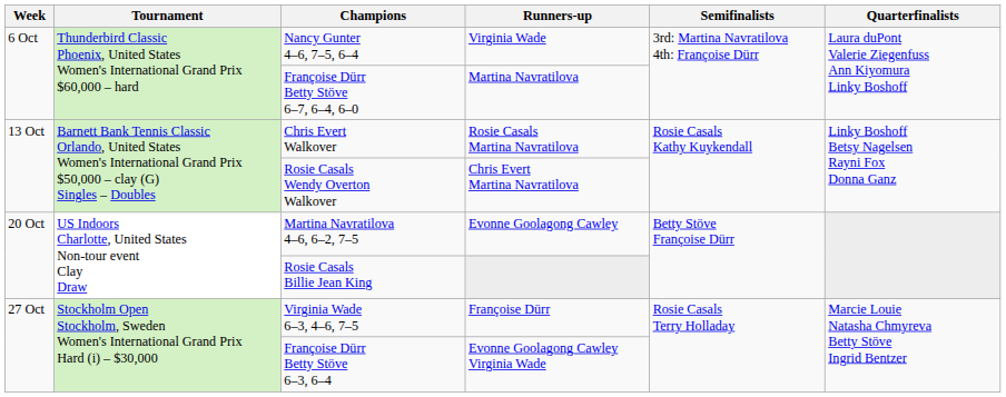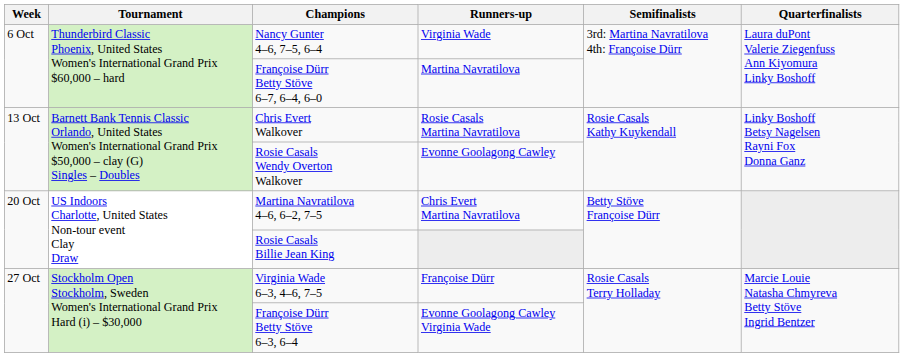 <table class=wikitable style=font-size:95%>
 <tr>
 <th style="width:48px;">Week</th>
 <th style="width:248px;">Tournament</th>
 <th style="width:200px;">Champions</th>
 <th style="width:200px;">Runners-up</th>
 <th style="width:190px;">Semifinalists</th>
 <th style="width:190px;">Quarterfinalists</th>
 </tr>
 <tr valign=top>
 <td rowspan=2>6 Oct</td>
 <td style="background:#D4F1C5;" rowspan="2"><a href='#'>Thunderbird Classic</a><br> <a href='#'>Phoenix</a>, United States<br>Women's International Grand Prix<br>$60,000 – hard</td>
 <td> <a href='#'>Nancy Gunter</a><br>4–6, 7–5, 6–4</td>
 <td> <a href='#'>Virginia Wade</a></td>
 <td rowspan=2>3rd:  <a href='#'>Martina Navratilova</a> <br> 4th:  <a href='#'>Françoise Dürr</a></td>
 <td rowspan=2> <a href='#'>Laura duPont</a><br> <a href='#'>Valerie Ziegenfuss</a><br> <a href='#'>Ann Kiyomura</a><br> <a href='#'>Linky Boshoff</a></td>
 </tr>
 <tr valign=top>
 <td> <a href='#'>Françoise Dürr</a> <br>  <a href='#'>Betty Stöve</a><br>6–7, 6–4, 6–0</td>
 <td> <a href='#'>Martina Navratilova</a></td>
 </tr>
 <tr valign=top>
 <td rowspan=2>13 Oct</td>
 <td style="background:#D4F1C5;" rowspan="2"><a href='#'>Barnett Bank Tennis Classic</a><br> <a href='#'>Orlando</a>, United States<br>Women's International Grand Prix<br>$50,000 – clay (G)<br><a href='#'>Singles</a> – <a href='#'>Doubles</a></td>
 <td> <a href='#'>Chris Evert</a><br>Walkover</td>
 <td> <a href='#'>Rosie Casals</a> <br>  <a href='#'>Martina Navratilova</a></td>
 <td rowspan=2> <a href='#'>Rosie Casals</a><br> <a href='#'>Kathy Kuykendall</a></td>
 <td rowspan=2> <a href='#'>Linky Boshoff</a><br> <a href='#'>Betsy Nagelsen</a><br> <a href='#'>Rayni Fox</a><br> <a href='#'>Donna Ganz</a></td>
 </tr>
 <tr valign=top>
 <td> <a href='#'>Rosie Casals</a> <br>  <a href='#'>Wendy Overton</a><br>Walkover</td>
-<td> <a href='#'>Chris Evert</a> <br>  <a href='#'>Martina Navratilova</a></td>
+<td> <a href='#'>Evonne Goolagong Cawley</a></td>
 </tr>
 <tr valign=top>
 <td rowspan=2>20 Oct</td>
 <td style="background:#fff;" rowspan="2"><a href='#'>US Indoors</a><br> <a href='#'>Charlotte</a>, United States<br>Non-tour event<br>Clay<br><a href='#'>Draw</a></td>
 <td> <a href='#'>Martina Navratilova</a><br>4–6, 6–2, 7–5</td>
-<td> <a href='#'>Evonne Goolagong Cawley</a></td>
+<td> <a href='#'>Chris Evert</a> <br>  <a href='#'>Martina Navratilova</a></td>
 <td rowspan=2> <a href='#'>Betty Stöve</a><br> <a href='#'>Françoise Dürr</a></td>
 <td style="background:#ededed;"  rowspan=2></td>
 </tr>
 <tr valign=top>
 <td> <a href='#'>Rosie Casals</a> <br>  <a href='#'>Billie Jean King</a></td>
 <td style="background:#ededed;"></td>
 </tr>
 <tr valign=top>
 <td rowspan=2>27 Oct</td>
 <td style="background:#D4F1C5;" rowspan="2"><a href='#'>Stockholm Open</a><br> <a href='#'>Stockholm</a>, Sweden<br>Women's International Grand Prix<br>Hard (i) – $30,000</td>
 <td> <a href='#'>Virginia Wade</a><br>6–3, 4–6, 7–5</td>
 <td> <a href='#'>Françoise Dürr</a></td>
 <td rowspan=2> <a href='#'>Rosie Casals</a><br> <a href='#'>Terry Holladay</a></td>
 <td rowspan=2> <a href='#'>Marcie Louie</a><br> <a href='#'>Natasha Chmyreva</a><br> <a href='#'>Betty Stöve</a><br> <a href='#'>Ingrid Bentzer</a></td>
 </tr>
 <tr valign=top>
 <td> <a href='#'>Françoise Dürr</a> <br>  <a href='#'>Betty Stöve</a><br>6–3, 6–4</td>
 <td> <a href='#'>Evonne Goolagong Cawley</a> <br>  <a href='#'>Virginia Wade</a></td>
 </tr>
 </table>
